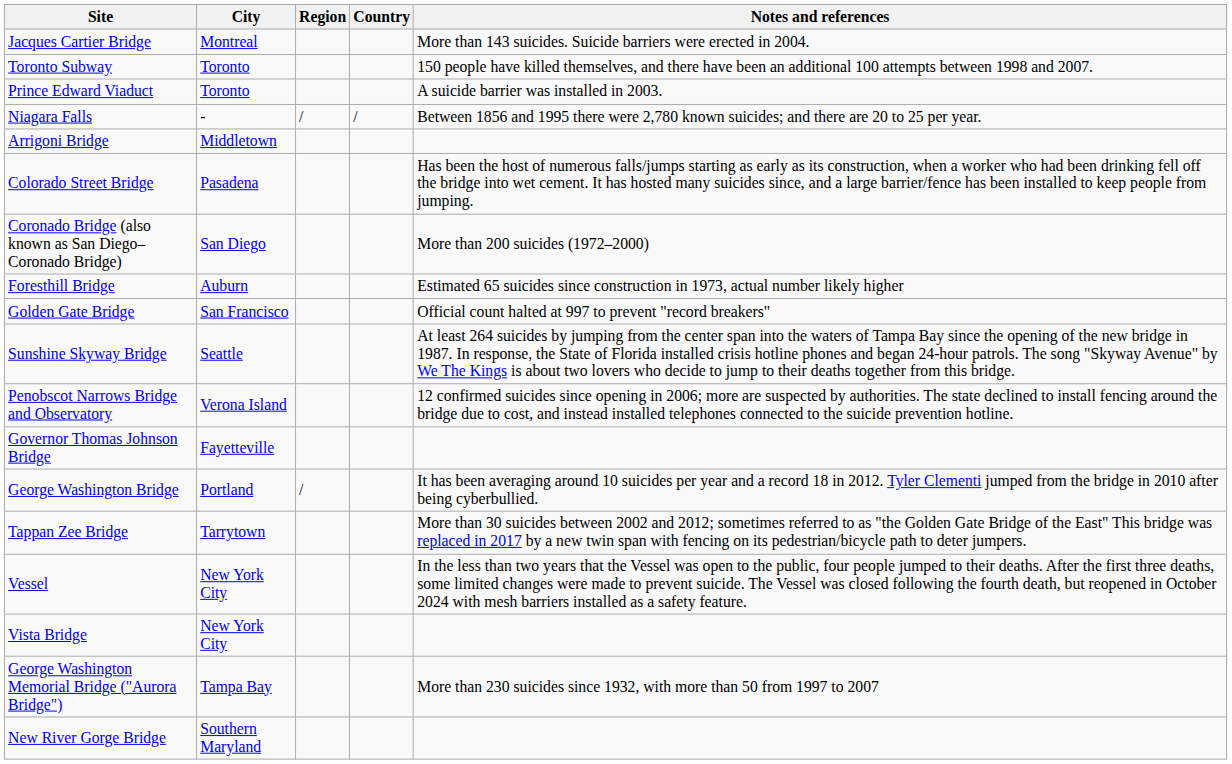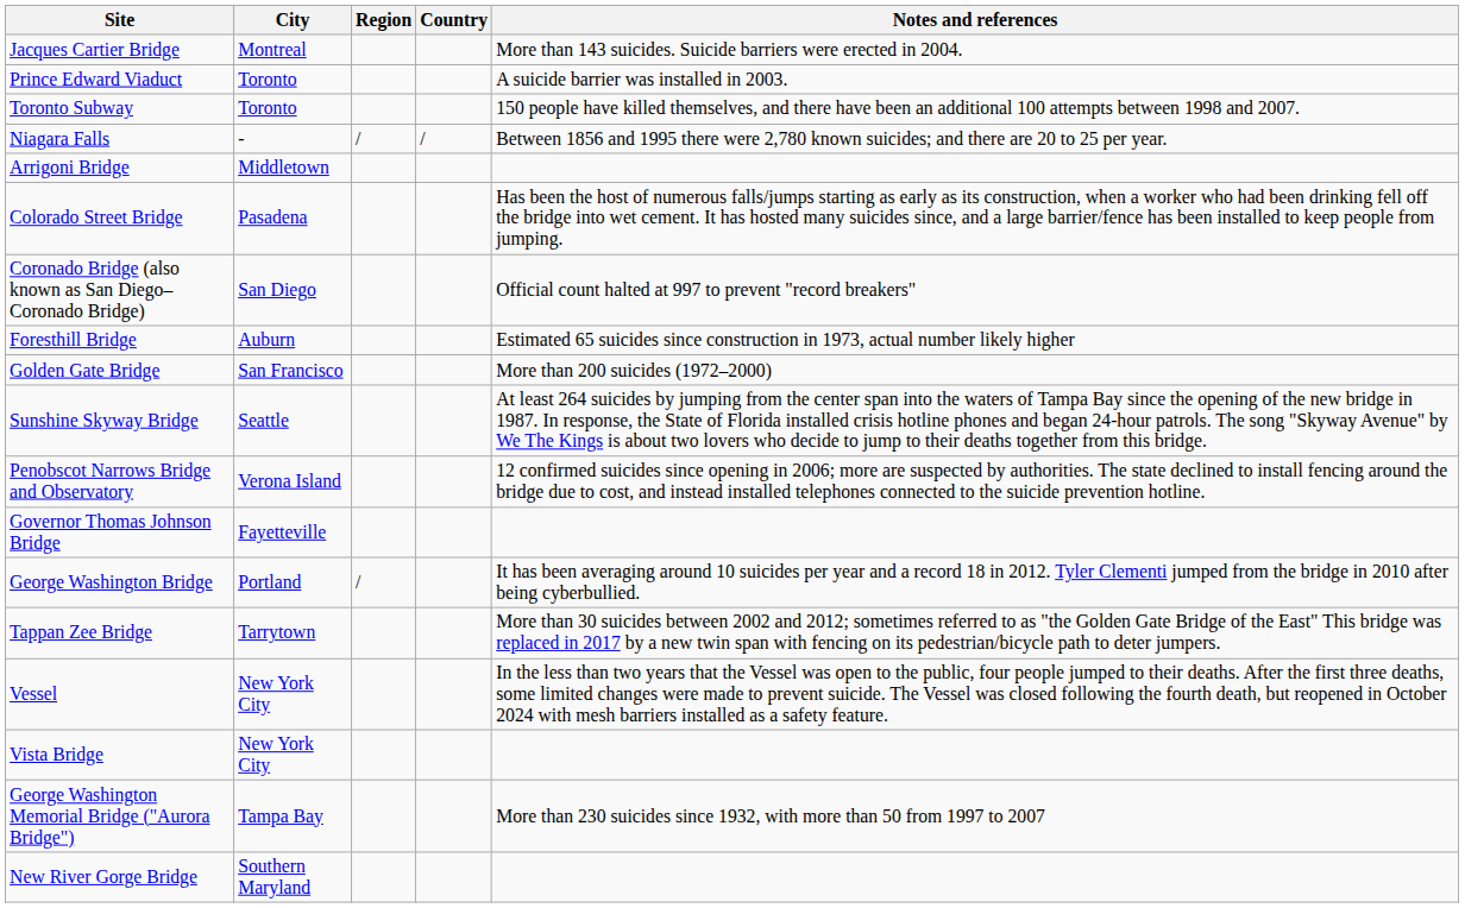 <table class="wikitable sortable">
 <tr>
 <th>Site</th>
 <th>City</th>
 <th>Region</th>
 <th>Country</th>
 <th>Notes and references</th>
 </tr>
 <tr>
 <td><a href='#'>Jacques Cartier Bridge</a></td>
 <td><a href='#'>Montreal</a></td>
 <td></td>
 <td></td>
 <td>More than 143 suicides. Suicide barriers were erected in 2004.</td>
 </tr>
 <tr>
+<td><a href='#'>Prince Edward Viaduct</a></td>
+<td><a href='#'>Toronto</a></td>
+<td></td>
+<td></td>
+<td>A suicide barrier was installed in 2003.</td>
+</tr>
+<tr>
 <td><a href='#'>Toronto Subway</a></td>
 <td><a href='#'>Toronto</a></td>
 <td></td>
 <td></td>
 <td>150 people have killed themselves, and there have been an additional 100 attempts between 1998 and 2007.</td>
-</tr>
-<tr>
-<td><a href='#'>Prince Edward Viaduct</a></td>
-<td><a href='#'>Toronto</a></td>
-<td></td>
-<td></td>
-<td>A suicide barrier was installed in 2003.</td>
 </tr>
 <tr>
 <td><a href='#'>Niagara Falls</a></td>
 <td>-</td>
 <td>/</td>
 <td>/</td>
 <td>Between 1856 and 1995 there were 2,780 known suicides; and there are 20 to 25 per year.</td>
 </tr>
 <tr>
 <td><a href='#'>Arrigoni Bridge</a></td>
 <td><a href='#'>Middletown</a></td>
 <td></td>
 <td></td>
 <td></td>
 </tr>
 <tr>
 <td><a href='#'>Colorado Street Bridge</a></td>
 <td><a href='#'>Pasadena</a></td>
 <td></td>
 <td></td>
 <td>Has been the host of numerous falls/jumps starting as early as its construction, when a worker who had been drinking fell off the bridge into wet cement. It has hosted many suicides since, and a large barrier/fence has been installed to keep people from jumping.</td>
 </tr>
 <tr>
 <td><a href='#'>Coronado Bridge</a> (also known as San Diego–Coronado Bridge)</td>
 <td><a href='#'>San Diego</a></td>
 <td></td>
 <td></td>
-<td>More than 200 suicides (1972–2000)</td>
+<td>Official count halted at 997 to prevent "record breakers"</td>
 </tr>
 <tr>
 <td><a href='#'>Foresthill Bridge</a></td>
 <td><a href='#'>Auburn</a></td>
 <td></td>
 <td></td>
 <td>Estimated 65 suicides since construction in 1973, actual number likely higher</td>
 </tr>
 <tr>
 <td><a href='#'>Golden Gate Bridge</a></td>
 <td><a href='#'>San Francisco</a></td>
 <td></td>
 <td></td>
-<td>Official count halted at 997 to prevent "record breakers"</td>
+<td>More than 200 suicides (1972–2000)</td>
 </tr>
 <tr>
 <td><a href='#'>Sunshine Skyway Bridge</a></td>
 <td><a href='#'>Seattle</a></td>
 <td></td>
 <td></td>
 <td>At least 264 suicides by jumping from the center span into the waters of Tampa Bay since the opening of the new bridge in 1987. In response, the State of Florida installed  crisis hotline phones and began 24-hour patrols. The song "Skyway Avenue" by <a href='#'>We The Kings</a> is about two lovers who decide to jump to their deaths together from this bridge.</td>
 </tr>
 <tr>
 <td><a href='#'>Penobscot Narrows Bridge and Observatory</a></td>
 <td><a href='#'>Verona Island</a></td>
 <td></td>
 <td></td>
 <td>12 confirmed suicides since opening in 2006; more are suspected by authorities. The state declined to install fencing around the bridge due to cost, and instead installed telephones connected to the suicide prevention hotline.</td>
 </tr>
 <tr>
 <td><a href='#'>Governor Thomas Johnson Bridge</a></td>
 <td><a href='#'>Fayetteville</a></td>
 <td></td>
 <td></td>
 <td></td>
 </tr>
 <tr>
 <td><a href='#'>George Washington Bridge</a></td>
 <td><a href='#'>Portland</a></td>
 <td>/</td>
 <td></td>
 <td>It has been averaging around 10 suicides per year and a record 18 in 2012.  <a href='#'>Tyler Clementi</a> jumped from the bridge in 2010 after being cyberbullied.</td>
 </tr>
 <tr>
 <td><a href='#'>Tappan Zee Bridge</a></td>
 <td><a href='#'>Tarrytown</a></td>
 <td></td>
 <td></td>
 <td>More than 30 suicides between 2002 and 2012; sometimes referred to as "the Golden Gate Bridge of the East" This bridge was <a href='#'>replaced in 2017</a> by a new twin span with fencing on its pedestrian/bicycle path to deter jumpers.</td>
 </tr>
 <tr>
 <td><a href='#'>Vessel</a></td>
 <td><a href='#'>New York City</a></td>
 <td></td>
 <td></td>
 <td>In the less than two years that the Vessel was open to the public, four people jumped to their deaths. After the first three deaths, some limited changes were made to prevent suicide. The Vessel was closed following the fourth death, but reopened in October 2024 with mesh barriers installed as a safety feature.</td>
 </tr>
 <tr>
 <td><a href='#'>Vista Bridge</a></td>
 <td><a href='#'>New York City</a></td>
 <td></td>
 <td></td>
 <td></td>
 </tr>
 <tr>
 <td><a href='#'>George Washington Memorial Bridge ("Aurora Bridge")</a></td>
 <td><a href='#'>Tampa Bay</a></td>
 <td></td>
 <td></td>
 <td>More than 230 suicides since 1932, with more than 50 from 1997 to 2007</td>
 </tr>
 <tr>
 <td><a href='#'>New River Gorge Bridge</a></td>
 <td><a href='#'>Southern Maryland</a></td>
 <td></td>
 <td></td>
 <td></td>
 </tr>
 </table>
